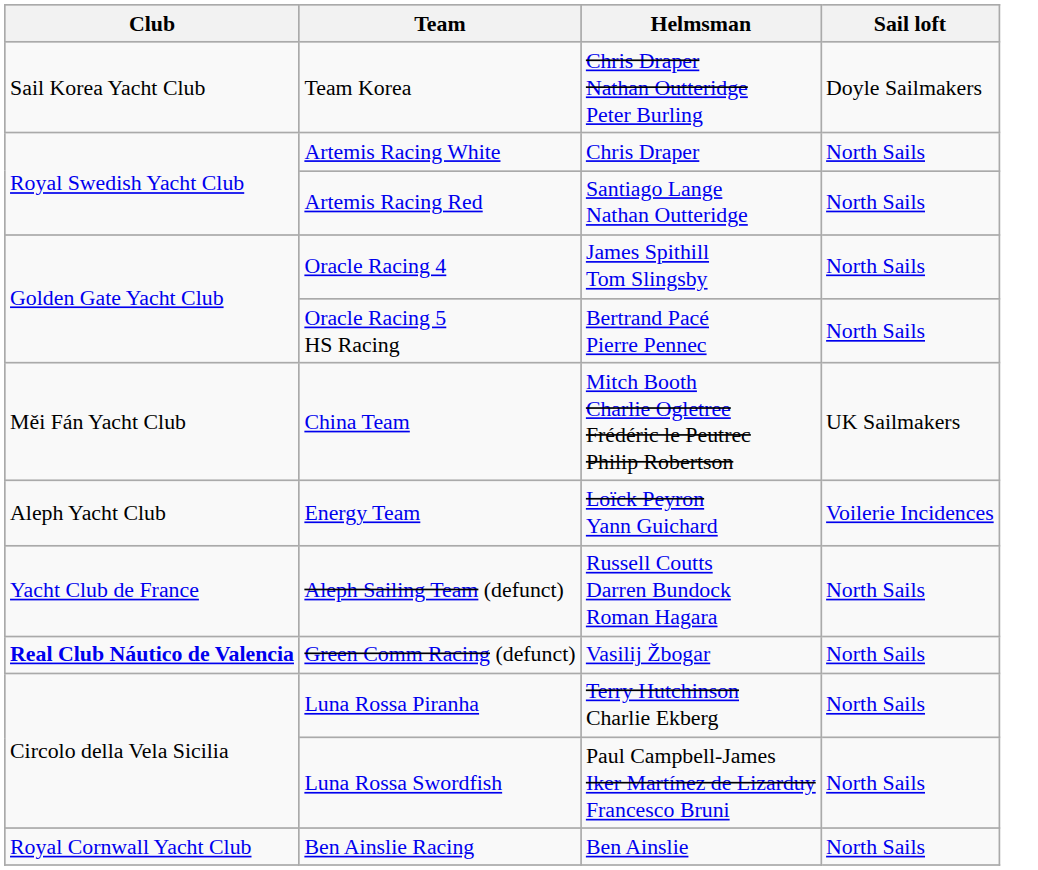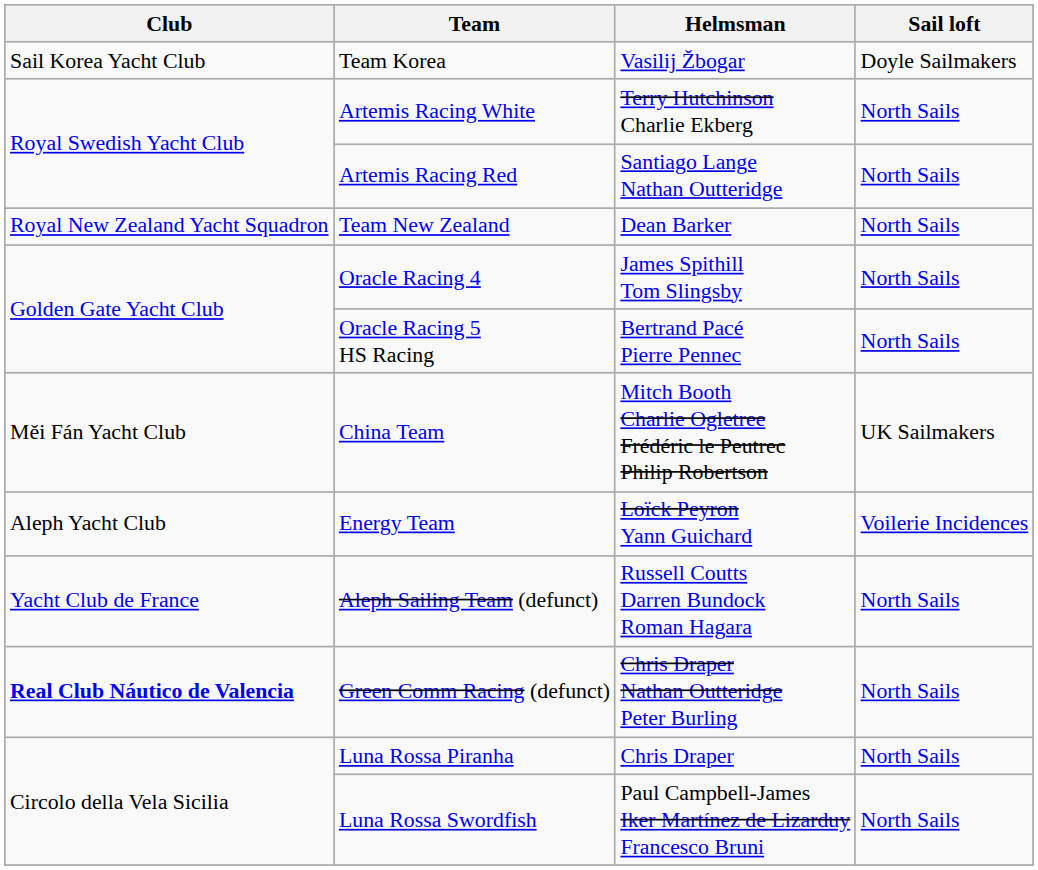 <table class=wikitable style=font-size:small>
 <tr>
 <th>Club</th>
 <th>Team</th>
 <th>Helmsman</th>
 <th>Sail loft</th>
 </tr>
 <tr>
 <td> Sail Korea Yacht Club</td>
 <td>Team Korea</td>
-<td> <del><a href='#'>Chris Draper</a></del><br> <del><a href='#'>Nathan Outteridge</a></del><br><a href='#'>Peter Burling</a></td>
+<td> <a href='#'>Vasilij Žbogar</a></td>
 <td>Doyle Sailmakers</td>
 </tr>
 <tr>
 <td rowspan=2> <a href='#'>Royal Swedish Yacht Club</a></td>
 <td><a href='#'>Artemis Racing White</a></td>
-<td> <a href='#'>Chris Draper</a></td>
+<td> <del><a href='#'>Terry Hutchinson</a></del><br> Charlie Ekberg</td>
 <td><a href='#'>North Sails</a></td>
 </tr>
 <tr>
 <td><a href='#'>Artemis Racing Red</a></td>
 <td> <a href='#'>Santiago Lange</a><br> <a href='#'>Nathan Outteridge</a></td>
+<td><a href='#'>North Sails</a></td>
+</tr>
+<tr>
+<td> <a href='#'>Royal New Zealand Yacht Squadron</a></td>
+<td><a href='#'>Team New Zealand</a></td>
+<td> <a href='#'>Dean Barker</a></td>
 <td><a href='#'>North Sails</a></td>
 </tr>
 <tr>
 <td rowspan=2> <a href='#'>Golden Gate Yacht Club</a></td>
 <td><a href='#'>Oracle Racing 4</a></td>
 <td> <a href='#'>James Spithill</a><br> <a href='#'>Tom Slingsby</a></td>
 <td><a href='#'>North Sails</a></td>
 </tr>
 <tr>
 <td><a href='#'>Oracle Racing 5</a><br>HS Racing</td>
 <td> <a href='#'>Bertrand Pacé</a><br> <a href='#'>Pierre Pennec</a></td>
 <td><a href='#'>North Sails</a></td>
 </tr>
 <tr>
 <td> Měi Fán Yacht Club</td>
 <td><a href='#'>China Team</a></td>
 <td> <a href='#'>Mitch Booth</a><br> <del><a href='#'>Charlie Ogletree</a></del><br> <del>Frédéric le Peutrec</del><br> <del>Philip Robertson</del></td>
 <td>UK Sailmakers</td>
 </tr>
 <tr>
 <td> Aleph Yacht Club</td>
 <td><a href='#'>Energy Team</a></td>
 <td> <del><a href='#'>Loïck Peyron</a></del><br> <a href='#'>Yann Guichard</a></td>
 <td><a href='#'>Voilerie Incidences</a></td>
 </tr>
 <tr>
 <td> <a href='#'>Yacht Club de France</a></td>
 <td><del><a href='#'>Aleph Sailing Team</a></del> (defunct)</td>
 <td> <a href='#'>Russell Coutts</a><br> <a href='#'>Darren Bundock</a><br> <a href='#'>Roman Hagara</a></td>
 <td><a href='#'>North Sails</a></td>
 </tr>
 <tr>
 <td><strong> <a href='#'>Real Club Náutico de Valencia</a></strong></td>
 <td><del><a href='#'>Green Comm Racing</a></del> (defunct)</td>
-<td> <a href='#'>Vasilij Žbogar</a></td>
+<td> <del><a href='#'>Chris Draper</a></del><br> <del><a href='#'>Nathan Outteridge</a></del><br><a href='#'>Peter Burling</a></td>
 <td><a href='#'>North Sails</a></td>
 </tr>
 <tr>
 <td rowspan=2> Circolo della Vela Sicilia</td>
 <td><a href='#'>Luna Rossa Piranha</a></td>
-<td> <del><a href='#'>Terry Hutchinson</a></del><br> Charlie Ekberg</td>
+<td> <a href='#'>Chris Draper</a></td>
 <td><a href='#'>North Sails</a></td>
 </tr>
 <tr>
 <td><a href='#'>Luna Rossa Swordfish</a></td>
 <td> Paul Campbell-James<br> <del><a href='#'>Iker Martínez de Lizarduy</a></del><br><a href='#'>Francesco Bruni</a></td>
 <td><a href='#'>North Sails</a></td>
 </tr>
-<tr>
-<td> <a href='#'>Royal Cornwall Yacht Club</a></td>
-<td><a href='#'>Ben Ainslie Racing</a></td>
-<td> <a href='#'>Ben Ainslie</a></td>
-<td><a href='#'>North Sails</a></td>
-</tr>
 </table>
